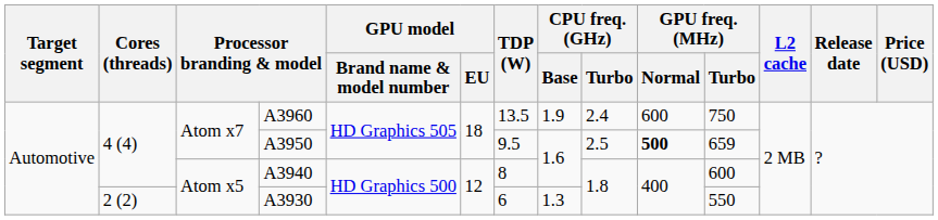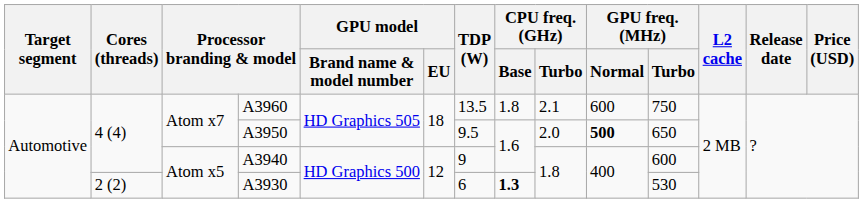 <table class="wikitable">
 <tr>
 <th rowspan="2">Target<br>segment</th>
 <th rowspan="2">Cores<br>(threads)</th>
 <th colspan="2" rowspan="2">Processor<br>branding & model</th>
 <th colspan="2">GPU model</th>
 <th rowspan="2">TDP<br>(W)</th>
 <th colspan="2">CPU freq.<br>(GHz)</th>
 <th colspan="2">GPU freq.<br>(MHz)</th>
 <th rowspan="2"><a href='#'>L2<br>cache</a></th>
 <th rowspan="2">Release<br>date</th>
 <th rowspan="2">Price<br>(USD)</th>
 </tr>
 <tr>
 <th>Brand name &<br>model number</th>
 <th>EU</th>
 <th>Base</th>
 <th>Turbo</th>
 <th>Normal</th>
 <th>Turbo</th>
 </tr>
 <tr>
 <td rowspan="4">Automotive</td>
 <td rowspan="3">4 (4)</td>
 <td rowspan="2">Atom x7</td>
 <td rowspan="1">A3960</td>
 <td rowspan="2"><a href='#'>HD Graphics 505</a></td>
 <td rowspan="2">18</td>
 <td rowspan="1">13.5</td>
-<td rowspan="1">1.9</td>
-<td rowspan="1">2.4</td>
+<td rowspan="1">1.8</td>
+<td rowspan="1">2.1</td>
 <td rowspan="1">600</td>
 <td rowspan="1">750</td>
 <td rowspan="4">2 MB</td>
 <td colspan="2" rowspan="4">?</td>
 </tr>
 <tr>
 <td rowspan="1">A3950</td>
 <td rowspan="1">9.5</td>
 <td rowspan="2">1.6</td>
-<td rowspan="1">2.5</td>
+<td rowspan="1">2.0</td>
 <td rowspan="1"><strong>500</strong></td>
-<td rowspan="1">659</td>
+<td rowspan="1">650</td>
 </tr>
 <tr>
 <td rowspan="2">Atom x5</td>
 <td rowspan="1">A3940</td>
 <td rowspan="2"><a href='#'>HD Graphics 500</a></td>
 <td rowspan="2">12</td>
-<td rowspan="1">8</td>
+<td rowspan="1">9</td>
 <td rowspan="2">1.8</td>
 <td rowspan="2">400</td>
 <td rowspan="1">600</td>
 </tr>
 <tr>
 <td rowspan="1">2 (2)</td>
 <td rowspan="1">A3930</td>
 <td rowspan="1">6</td>
-<td rowspan="1">1.3</td>
-<td rowspan="1">550</td>
+<td rowspan="1"><strong>1.3</strong></td>
+<td rowspan="1">530</td>
 </tr>
 </table>
